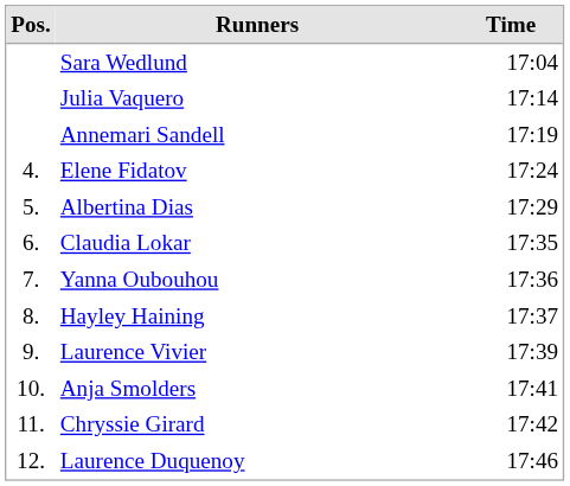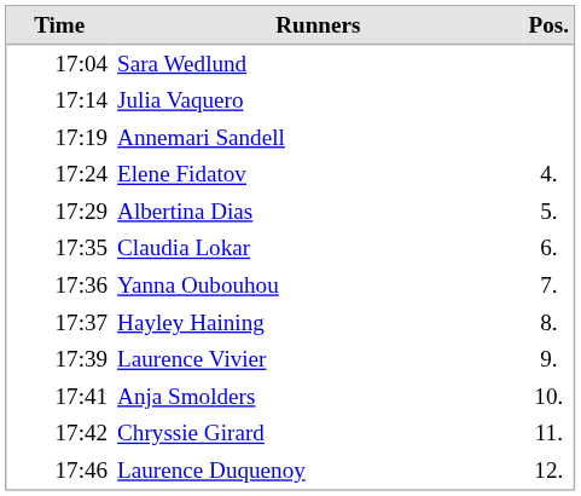 <table cellspacing="0" cellpadding="3" style="border:1px solid #AAAAAA;font-size:90%">
 <tr bgcolor="#E4E4E4">
+<th style="border-bottom:1px solid #AAAAAA" width=60>Time</th>
+<th style="border-bottom:1px solid #AAAAAA" width=250>Runners</th>
 <th style="border-bottom:1px solid #AAAAAA" width=10>Pos.</th>
-<th style="border-bottom:1px solid #AAAAAA" width=250>Runners</th>
-<th style="border-bottom:1px solid #AAAAAA" width=60>Time</th>
 </tr>
 <tr align="center">
+<td align="right">17:04</td>
+<td align="left"> <a href='#'>Sara Wedlund</a></td>
 <td align="center"></td>
-<td align="left"> <a href='#'>Sara Wedlund</a></td>
-<td align="right">17:04</td>
 </tr>
 <tr align="center">
+<td align="right">17:14</td>
+<td align="left"> <a href='#'>Julia Vaquero</a></td>
 <td align="center"></td>
-<td align="left"> <a href='#'>Julia Vaquero</a></td>
-<td align="right">17:14</td>
 </tr>
 <tr align="center">
+<td align="right">17:19</td>
+<td align="left"> <a href='#'>Annemari Sandell</a></td>
 <td align="center"></td>
-<td align="left"> <a href='#'>Annemari Sandell</a></td>
-<td align="right">17:19</td>
 </tr>
 <tr align="center">
+<td align="right">17:24</td>
+<td align="left"> <a href='#'>Elene Fidatov</a></td>
 <td align="center">4.</td>
-<td align="left"> <a href='#'>Elene Fidatov</a></td>
-<td align="right">17:24</td>
 </tr>
 <tr align="center">
+<td align="right">17:29</td>
+<td align="left"> <a href='#'>Albertina Dias</a></td>
 <td align="center">5.</td>
-<td align="left"> <a href='#'>Albertina Dias</a></td>
-<td align="right">17:29</td>
 </tr>
 <tr align="center">
+<td align="right">17:35</td>
+<td align="left"> <a href='#'>Claudia Lokar</a></td>
 <td align="center">6.</td>
-<td align="left"> <a href='#'>Claudia Lokar</a></td>
-<td align="right">17:35</td>
 </tr>
 <tr align="center">
+<td align="right">17:36</td>
+<td align="left"> <a href='#'>Yanna Oubouhou</a></td>
 <td align="center">7.</td>
-<td align="left"> <a href='#'>Yanna Oubouhou</a></td>
-<td align="right">17:36</td>
 </tr>
 <tr align="center">
+<td align="right">17:37</td>
+<td align="left"> <a href='#'>Hayley Haining</a></td>
 <td align="center">8.</td>
-<td align="left"> <a href='#'>Hayley Haining</a></td>
-<td align="right">17:37</td>
 </tr>
 <tr align="center">
+<td align="right">17:39</td>
+<td align="left"> <a href='#'>Laurence Vivier</a></td>
 <td align="center">9.</td>
-<td align="left"> <a href='#'>Laurence Vivier</a></td>
-<td align="right">17:39</td>
 </tr>
 <tr align="center">
+<td align="right">17:41</td>
+<td align="left"> <a href='#'>Anja Smolders</a></td>
 <td align="center">10.</td>
-<td align="left"> <a href='#'>Anja Smolders</a></td>
-<td align="right">17:41</td>
 </tr>
 <tr align="center">
+<td align="right">17:42</td>
+<td align="left"> <a href='#'>Chryssie Girard</a></td>
 <td align="center">11.</td>
-<td align="left"> <a href='#'>Chryssie Girard</a></td>
-<td align="right">17:42</td>
 </tr>
 <tr align="center">
+<td align="right">17:46</td>
+<td align="left"> <a href='#'>Laurence Duquenoy</a></td>
 <td align="center">12.</td>
-<td align="left"> <a href='#'>Laurence Duquenoy</a></td>
-<td align="right">17:46</td>
 </tr>
 </table>
